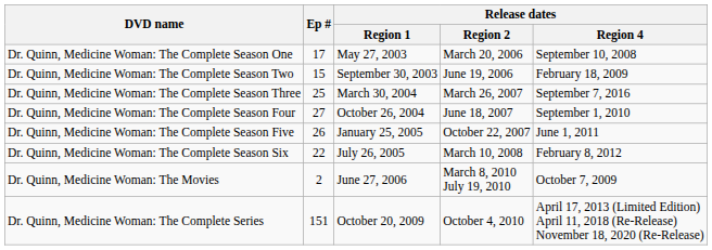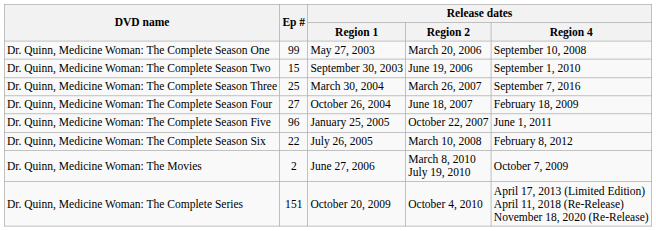 <table class="wikitable">
 <tr>
 <th rowspan="2">DVD name</th>
 <th rowspan="2">Ep #</th>
 <th colspan="3">Release dates</th>
 </tr>
 <tr>
 <th>Region 1</th>
 <th>Region 2</th>
 <th>Region 4</th>
 </tr>
 <tr>
 <td>Dr. Quinn, Medicine Woman: The Complete Season One</td>
-<td align="center">17</td>
+<td align="center">99</td>
 <td>May 27, 2003</td>
 <td>March 20, 2006</td>
 <td>September 10, 2008</td>
 </tr>
 <tr>
 <td>Dr. Quinn, Medicine Woman: The Complete Season Two</td>
 <td align="center">15</td>
 <td>September 30, 2003</td>
 <td>June 19, 2006</td>
-<td>February 18, 2009</td>
+<td>September 1, 2010</td>
 </tr>
 <tr>
 <td>Dr. Quinn, Medicine Woman: The Complete Season Three</td>
 <td align="center">25</td>
 <td>March 30, 2004</td>
 <td>March 26, 2007</td>
 <td>September 7, 2016</td>
 </tr>
 <tr>
 <td>Dr. Quinn, Medicine Woman: The Complete Season Four</td>
 <td align="center">27</td>
 <td>October 26, 2004</td>
 <td>June 18, 2007</td>
-<td>September 1, 2010</td>
+<td>February 18, 2009</td>
 </tr>
 <tr>
 <td>Dr. Quinn, Medicine Woman: The Complete Season Five</td>
-<td align="center">26</td>
+<td align="center">96</td>
 <td>January 25, 2005</td>
 <td>October 22, 2007</td>
 <td>June 1, 2011</td>
 </tr>
 <tr>
 <td>Dr. Quinn, Medicine Woman: The Complete Season Six</td>
 <td align="center">22</td>
 <td>July 26, 2005</td>
 <td>March 10, 2008</td>
 <td>February 8, 2012</td>
 </tr>
 <tr>
 <td>Dr. Quinn, Medicine Woman: The Movies</td>
 <td align="center">2</td>
 <td>June 27, 2006</td>
 <td>March 8, 2010<br>July 19, 2010</td>
 <td>October 7, 2009</td>
 </tr>
 <tr>
 <td>Dr. Quinn, Medicine Woman: The Complete Series</td>
 <td align="center">151</td>
 <td>October 20, 2009</td>
 <td>October 4, 2010</td>
 <td>April 17, 2013 (Limited Edition)<br>April 11, 2018 (Re-Release)<br>November 18, 2020 (Re-Release)</td>
 </tr>
 </table>
